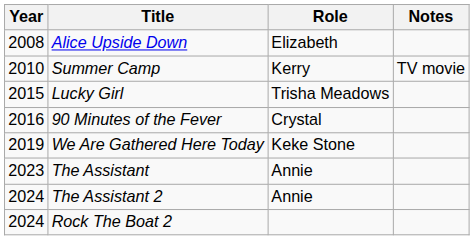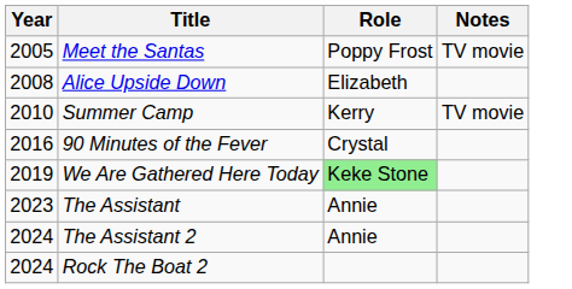 <table class="wikitable plainrowheaders sortable" style="margin-right: 0;">
 <tr>
 <th>Year</th>
 <th>Title</th>
 <th>Role</th>
 <th>Notes</th>
+</tr>
+<tr>
+<td>2005</td>
+<td><em><a href='#'>Meet the Santas</a></em></td>
+<td>Poppy Frost</td>
+<td>TV movie</td>
 </tr>
 <tr>
 <td>2008</td>
 <td><em><a href='#'>Alice Upside Down</a></em></td>
 <td>Elizabeth</td>
 <td></td>
 </tr>
 <tr>
 <td>2010</td>
 <td><em>Summer Camp</em></td>
 <td>Kerry</td>
 <td>TV movie</td>
 </tr>
 <tr>
-<td>2015</td>
-<td><em>Lucky Girl</em></td>
-<td>Trisha Meadows</td>
-<td></td>
-</tr>
-<tr>
 <td>2016</td>
 <td><em>90 Minutes of the Fever</em></td>
 <td>Crystal</td>
 <td></td>
 </tr>
 <tr>
 <td>2019</td>
 <td><em>We Are Gathered Here Today</em></td>
-<td>Keke Stone</td>
+<td style="background: lightgreen;">Keke Stone</td>
 <td></td>
 </tr>
 <tr>
 <td>2023</td>
 <td><em>The Assistant</em></td>
 <td>Annie</td>
 <td></td>
 </tr>
 <tr>
 <td>2024</td>
 <td><em>The Assistant 2</em></td>
 <td>Annie</td>
 <td></td>
 </tr>
 <tr>
 <td>2024</td>
 <td><em>Rock The Boat 2</em></td>
 <td></td>
 <td></td>
 </tr>
 </table>
